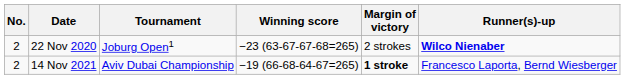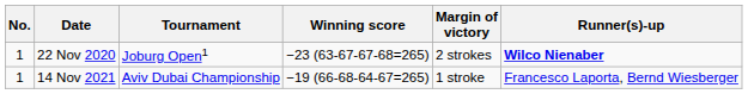 <table class="wikitable" style="font-size:95%;">
 <tr>
 <th>No.</th>
 <th>Date</th>
 <th>Tournament</th>
 <th>Winning score</th>
 <th>Margin of<br>victory</th>
 <th>Runner(s)-up</th>
 </tr>
 <tr>
-<td align=center>2</td>
+<td align=center>1</td>
 <td align=right>22 Nov <a href='#'>2020</a></td>
 <td><a href='#'>Joburg Open</a><sup>1</sup></td>
 <td>−23 (63-67-67-68=265)</td>
 <td>2 strokes</td>
 <td><strong> <a href='#'>Wilco Nienaber</a></strong></td>
 </tr>
 <tr>
-<td align=center>2</td>
+<td align=center>1</td>
 <td align=right>14 Nov <a href='#'>2021</a></td>
 <td><a href='#'>Aviv Dubai Championship</a></td>
 <td>−19 (66-68-64-67=265)</td>
-<td><strong>1 stroke</strong></td>
+<td>1 stroke</td>
 <td> <a href='#'>Francesco Laporta</a>,  <a href='#'>Bernd Wiesberger</a></td>
 </tr>
 </table>
